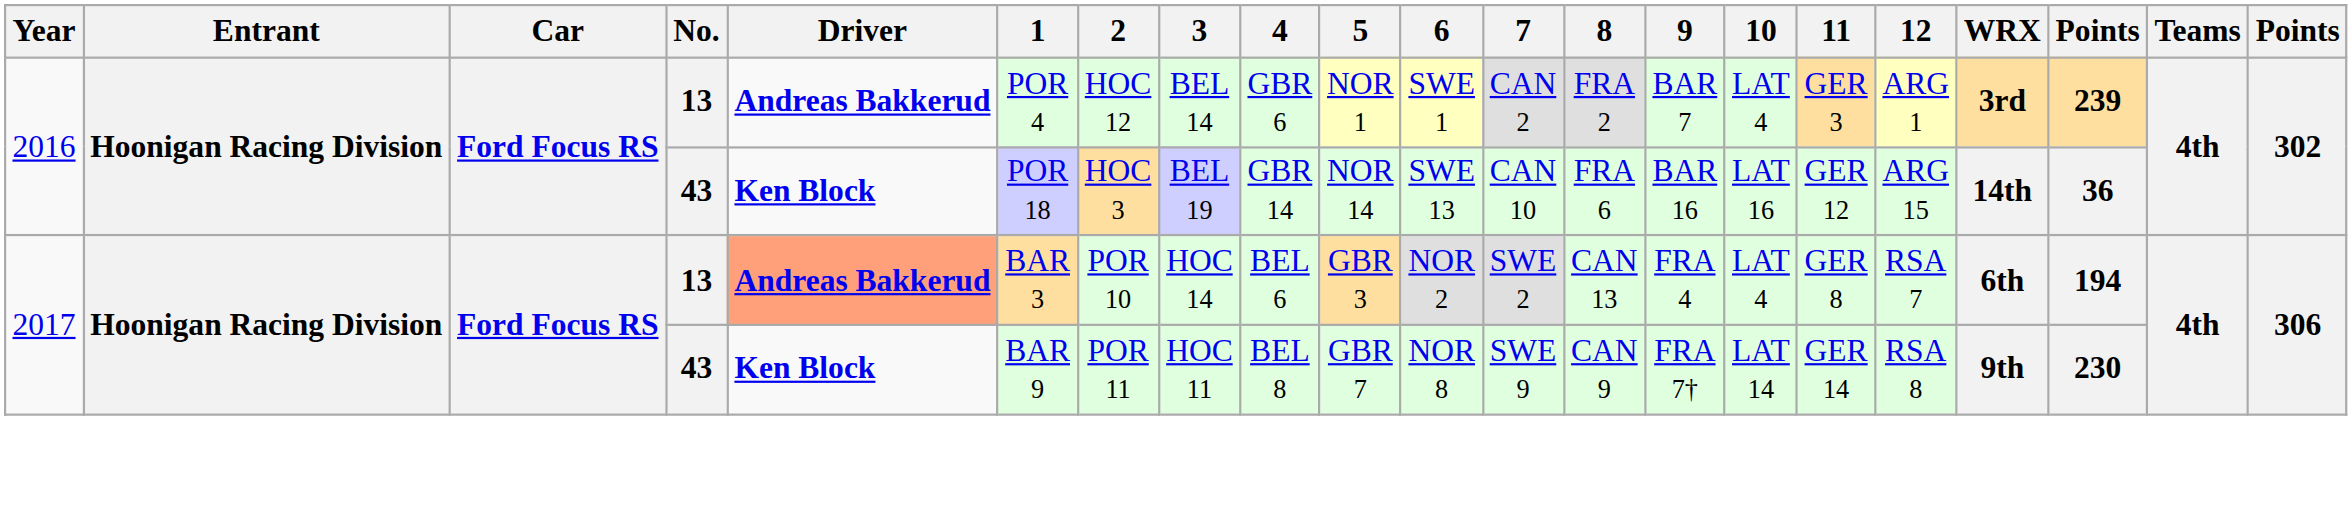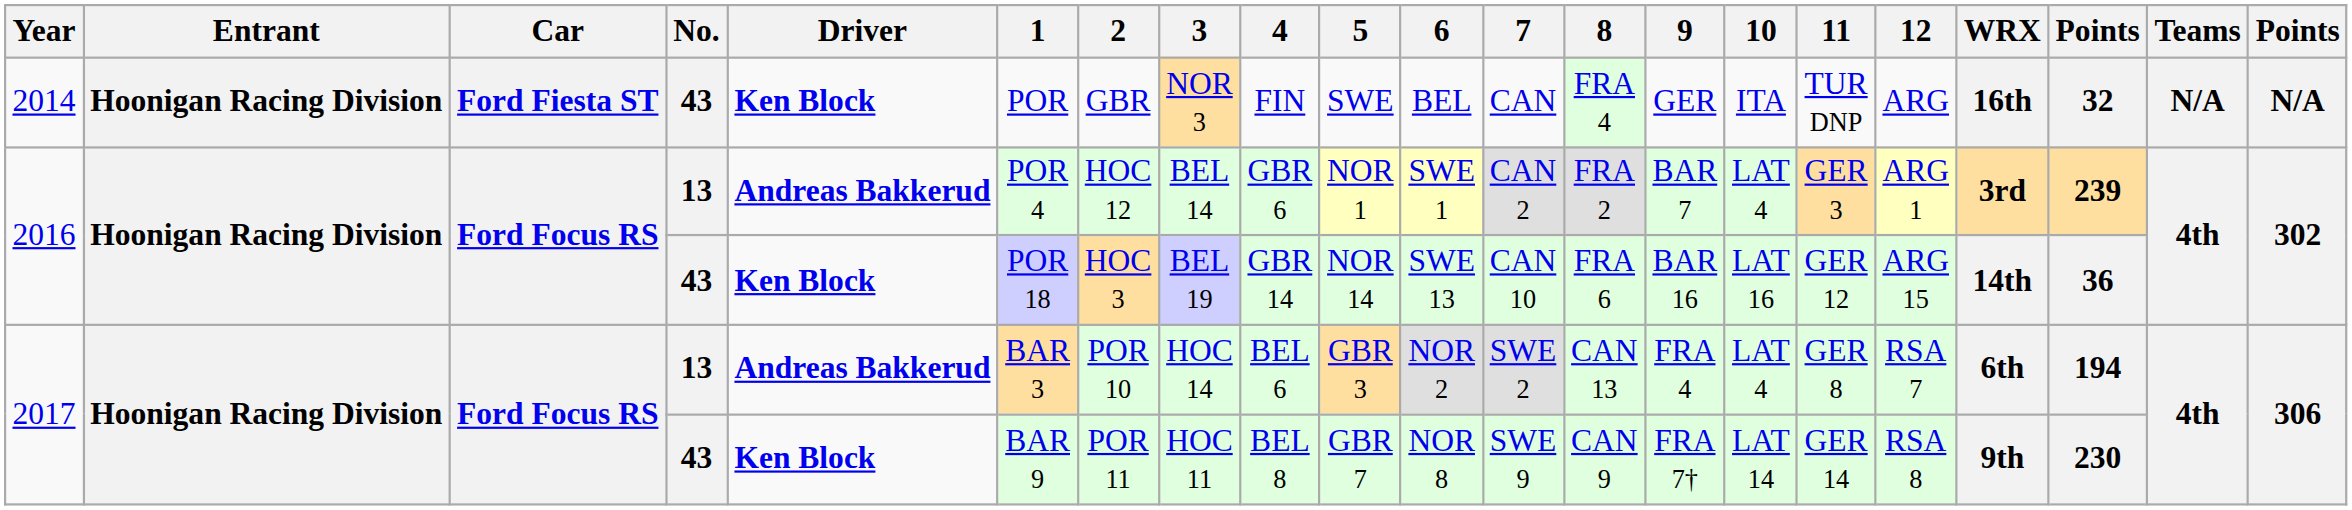 <table class="wikitable" border="1" style="text-align:center; font-size:90%;">
 <tr valign="top">
 <th>Year</th>
 <th>Entrant</th>
 <th>Car</th>
 <th>No.</th>
 <th>Driver</th>
 <th>1</th>
 <th>2</th>
 <th>3</th>
 <th>4</th>
 <th>5</th>
 <th>6</th>
 <th>7</th>
 <th>8</th>
 <th>9</th>
 <th>10</th>
 <th>11</th>
 <th>12</th>
 <th>WRX</th>
 <th>Points</th>
 <th>Teams</th>
 <th>Points</th>
+</tr>
+<tr>
+<td><a href='#'>2014</a></td>
+<th>Hoonigan Racing Division</th>
+<th><a href='#'>Ford Fiesta ST</a></th>
+<th>43</th>
+<td align="left"> <strong><a href='#'>Ken Block</a></strong></td>
+<td><a href='#'>POR</a><br><small></small></td>
+<td><a href='#'>GBR</a><br><small></small></td>
+<td style="background:#FFDF9F;"><a href='#'>NOR</a><br><small>3</small></td>
+<td><a href='#'>FIN</a><br><small></small></td>
+<td><a href='#'>SWE</a><br><small></small></td>
+<td><a href='#'>BEL</a><br><small></small></td>
+<td><a href='#'>CAN</a><br><small></small></td>
+<td style="background:#DFFFDF;"><a href='#'>FRA</a><br><small>4</small></td>
+<td><a href='#'>GER</a><br><small></small></td>
+<td><a href='#'>ITA</a><br><small></small></td>
+<td><a href='#'>TUR</a><br><small>DNP</small></td>
+<td><a href='#'>ARG</a><br><small></small></td>
+<th>16th</th>
+<th>32</th>
+<th>N/A</th>
+<th>N/A</th>
 </tr>
 <tr>
 <td rowspan=2><a href='#'>2016</a></td>
 <th rowspan=2>Hoonigan Racing Division</th>
 <th rowspan=2><a href='#'>Ford Focus RS</a></th>
 <th>13</th>
 <td align="left"> <strong><a href='#'>Andreas Bakkerud</a></strong></td>
 <td style="background:#DFFFDF;"><a href='#'>POR</a><br><small>4</small></td>
 <td style="background:#DFFFDF;"><a href='#'>HOC</a><br><small>12</small></td>
 <td style="background:#DFFFDF;"><a href='#'>BEL</a><br><small>14</small></td>
 <td style="background:#DFFFDF;"><a href='#'>GBR</a><br><small>6</small></td>
 <td style="background:#FFFFBF;"><a href='#'>NOR</a><br><small>1</small></td>
 <td style="background:#FFFFBF;"><a href='#'>SWE</a><br><small>1</small></td>
 <td style="background:#DFDFDF;"><a href='#'>CAN</a><br><small>2</small></td>
 <td style="background:#DFDFDF;"><a href='#'>FRA</a><br><small>2</small></td>
 <td style="background:#DFFFDF;"><a href='#'>BAR</a><br><small>7</small></td>
 <td style="background:#DFFFDF;"><a href='#'>LAT</a><br><small>4</small></td>
 <td style="background:#FFDF9F;"><a href='#'>GER</a><br><small>3</small></td>
 <td style="background:#FFFFBF;"><a href='#'>ARG</a><br><small>1</small></td>
 <th style="background:#FFDF9F;">3rd</th>
 <th style="background:#FFDF9F;">239</th>
 <th rowspan=2>4th</th>
 <th rowspan=2>302</th>
 </tr>
 <tr>
 <th>43</th>
 <td align="left"> <strong><a href='#'>Ken Block</a></strong></td>
 <td style="background:#CFCFFF;"><a href='#'>POR</a><br><small>18</small></td>
 <td style="background:#FFDF9F;"><a href='#'>HOC</a><br><small>3</small></td>
 <td style="background:#CFCFFF;"><a href='#'>BEL</a><br><small>19</small></td>
 <td style="background:#DFFFDF;"><a href='#'>GBR</a><br><small>14</small></td>
 <td style="background:#DFFFDF;"><a href='#'>NOR</a><br><small>14</small></td>
 <td style="background:#DFFFDF;"><a href='#'>SWE</a><br><small>13</small></td>
 <td style="background:#DFFFDF;"><a href='#'>CAN</a><br><small>10</small></td>
 <td style="background:#DFFFDF;"><a href='#'>FRA</a><br><small>6</small></td>
 <td style="background:#DFFFDF;"><a href='#'>BAR</a><br><small>16</small></td>
 <td style="background:#DFFFDF;"><a href='#'>LAT</a><br><small>16</small></td>
 <td style="background:#DFFFDF;"><a href='#'>GER</a><br><small>12</small></td>
 <td style="background:#DFFFDF;"><a href='#'>ARG</a><br><small>15</small></td>
 <th>14th</th>
 <th>36</th>
 </tr>
 <tr>
 <td rowspan=2><a href='#'>2017</a></td>
 <th rowspan=2>Hoonigan Racing Division</th>
 <th rowspan=2><a href='#'>Ford Focus RS</a></th>
 <th>13</th>
-<td align="left" style="background: lightsalmon;"> <strong><a href='#'>Andreas Bakkerud</a></strong></td>
+<td align="left"> <strong><a href='#'>Andreas Bakkerud</a></strong></td>
 <td style="background:#FFDF9F;"><a href='#'>BAR</a><br><small>3</small></td>
 <td style="background:#DFFFDF;"><a href='#'>POR</a><br><small>10</small></td>
 <td style="background:#DFFFDF;"><a href='#'>HOC</a><br><small>14</small></td>
 <td style="background:#DFFFDF;"><a href='#'>BEL</a><br><small>6</small></td>
 <td style="background:#FFDF9F;"><a href='#'>GBR</a><br><small>3</small></td>
 <td style="background:#DFDFDF;"><a href='#'>NOR</a><br><small>2</small></td>
 <td style="background:#DFDFDF;"><a href='#'>SWE</a><br><small>2</small></td>
 <td style="background:#DFFFDF;"><a href='#'>CAN</a><br><small>13</small></td>
 <td style="background:#DFFFDF;"><a href='#'>FRA</a><br><small>4</small></td>
 <td style="background:#DFFFDF;"><a href='#'>LAT</a><br><small>4</small></td>
 <td style="background:#DFFFDF;"><a href='#'>GER</a><br><small>8</small></td>
 <td style="background:#DFFFDF;"><a href='#'>RSA</a><br><small>7</small></td>
 <th>6th</th>
 <th>194</th>
 <th rowspan=2>4th</th>
 <th rowspan=2>306</th>
 </tr>
 <tr>
 <th>43</th>
 <td align="left"> <strong><a href='#'>Ken Block</a></strong></td>
 <td style="background:#DFFFDF;"><a href='#'>BAR</a><br><small>9</small></td>
 <td style="background:#DFFFDF;"><a href='#'>POR</a><br><small>11</small></td>
 <td style="background:#DFFFDF;"><a href='#'>HOC</a><br><small>11</small></td>
 <td style="background:#DFFFDF;"><a href='#'>BEL</a><br><small>8</small></td>
 <td style="background:#DFFFDF;"><a href='#'>GBR</a><br><small>7</small></td>
 <td style="background:#DFFFDF;"><a href='#'>NOR</a><br><small>8</small></td>
 <td style="background:#DFFFDF;"><a href='#'>SWE</a><br><small>9</small></td>
 <td style="background:#DFFFDF;"><a href='#'>CAN</a><br><small>9</small></td>
 <td style="background:#DFFFDF;"><a href='#'>FRA</a><br><small>7†</small></td>
 <td style="background:#DFFFDF;"><a href='#'>LAT</a><br><small>14</small></td>
 <td style="background:#DFFFDF;"><a href='#'>GER</a><br><small>14</small></td>
 <td style="background:#DFFFDF;"><a href='#'>RSA</a><br><small>8</small></td>
 <th>9th</th>
 <th>230</th>
 </tr>
 </table>
